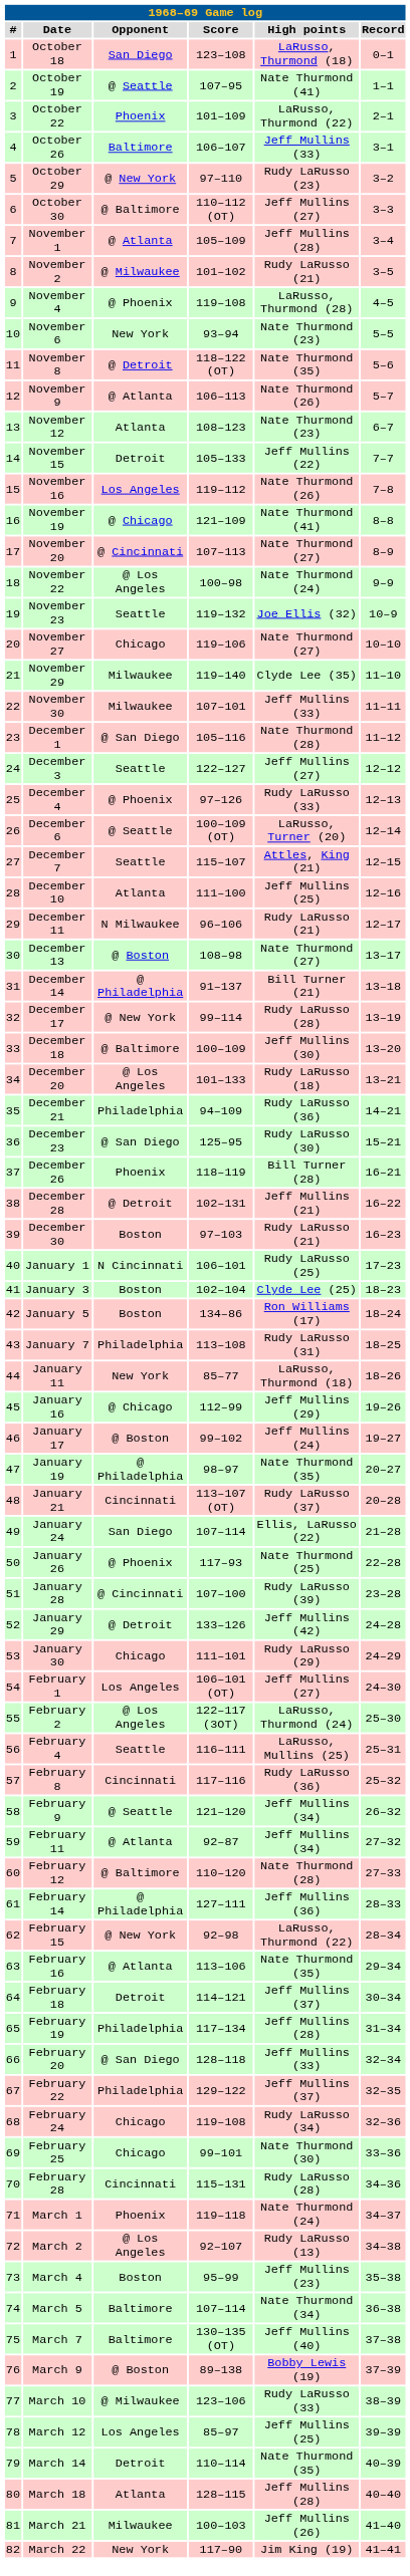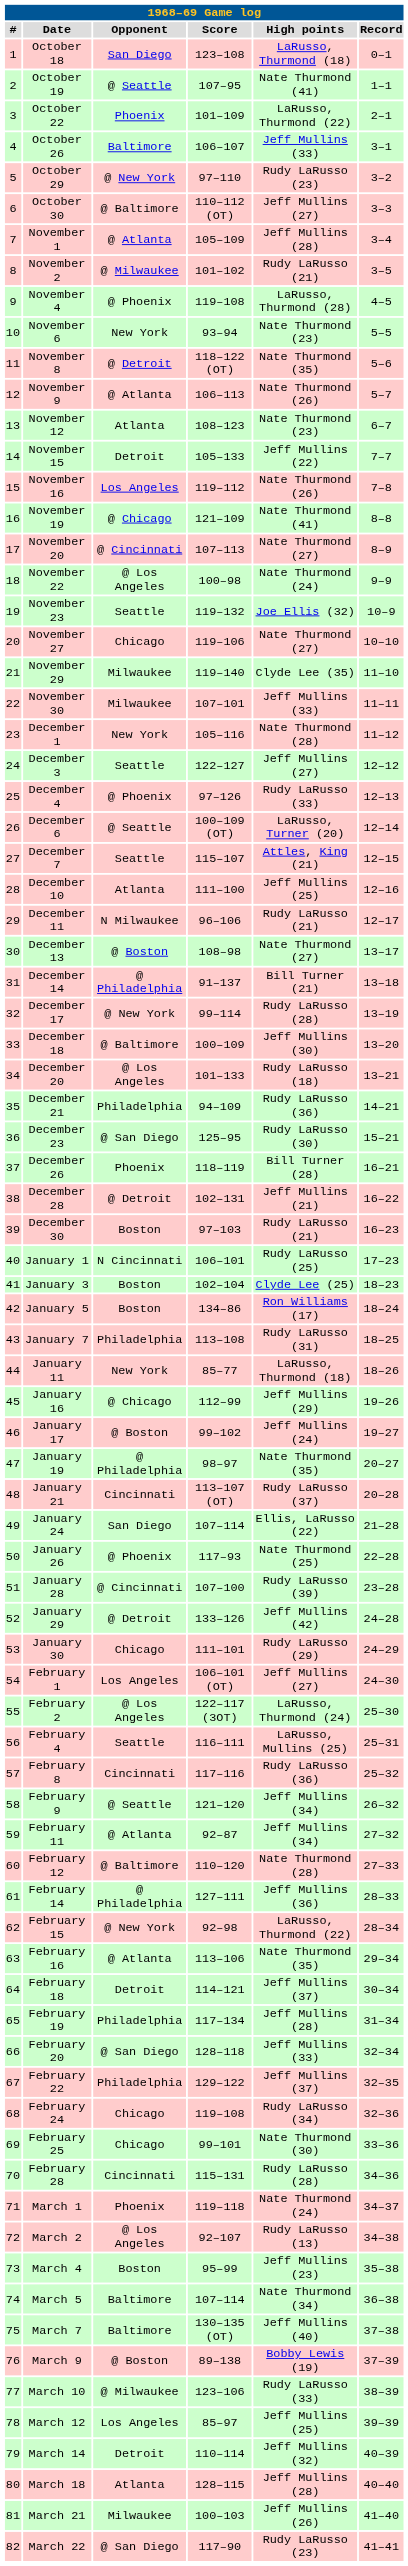 <table class="toccolours collapsible" width=50% style="clear:both; margin:1.5em auto; text-align:center">
 <tr>
 <th colspan=11 style="background:#005696; color:#FFC423;">1968–69 Game log</th>
 </tr>
 <tr align="center" bgcolor="#dddddd">
 <td><strong>#</strong></td>
 <td><strong>Date</strong></td>
 <td><strong>Opponent</strong></td>
 <td><strong>Score</strong></td>
 <td><strong>High points</strong></td>
 <td><strong>Record</strong></td>
 </tr>
 <tr align="center" bgcolor="#ffcccc">
 <td>1</td>
 <td>October 18</td>
 <td><a href='#'>San Diego</a></td>
 <td>123–108</td>
 <td><a href='#'>LaRusso</a>, <a href='#'>Thurmond</a> (18)</td>
 <td>0–1</td>
 </tr>
 <tr align="center" bgcolor="#ccffcc">
 <td>2</td>
 <td>October 19</td>
 <td>@ <a href='#'>Seattle</a></td>
 <td>107–95</td>
 <td>Nate Thurmond (41)</td>
 <td>1–1</td>
 </tr>
 <tr align="center" bgcolor="#ccffcc">
 <td>3</td>
 <td>October 22</td>
 <td><a href='#'>Phoenix</a></td>
 <td>101–109</td>
 <td>LaRusso, Thurmond (22)</td>
 <td>2–1</td>
 </tr>
 <tr align="center" bgcolor="#ccffcc">
 <td>4</td>
 <td>October 26</td>
 <td><a href='#'>Baltimore</a></td>
 <td>106–107</td>
 <td><a href='#'>Jeff Mullins</a> (33)</td>
 <td>3–1</td>
 </tr>
 <tr align="center" bgcolor="#ffcccc">
 <td>5</td>
 <td>October 29</td>
 <td>@ <a href='#'>New York</a></td>
 <td>97–110</td>
 <td>Rudy LaRusso (23)</td>
 <td>3–2</td>
 </tr>
 <tr align="center" bgcolor="#ffcccc">
 <td>6</td>
 <td>October 30</td>
 <td>@ Baltimore</td>
 <td>110–112 (OT)</td>
 <td>Jeff Mullins (27)</td>
 <td>3–3</td>
 </tr>
 <tr align="center" bgcolor="#ffcccc">
 <td>7</td>
 <td>November 1</td>
 <td>@ <a href='#'>Atlanta</a></td>
 <td>105–109</td>
 <td>Jeff Mullins (28)</td>
 <td>3–4</td>
 </tr>
 <tr align="center" bgcolor="#ffcccc">
 <td>8</td>
 <td>November 2</td>
 <td>@ <a href='#'>Milwaukee</a></td>
 <td>101–102</td>
 <td>Rudy LaRusso (21)</td>
 <td>3–5</td>
 </tr>
 <tr align="center" bgcolor="#ccffcc">
 <td>9</td>
 <td>November 4</td>
 <td>@ Phoenix</td>
 <td>119–108</td>
 <td>LaRusso, Thurmond (28)</td>
 <td>4–5</td>
 </tr>
 <tr align="center" bgcolor="#ccffcc">
 <td>10</td>
 <td>November 6</td>
 <td>New York</td>
 <td>93–94</td>
 <td>Nate Thurmond (23)</td>
 <td>5–5</td>
 </tr>
 <tr align="center" bgcolor="#ffcccc">
 <td>11</td>
 <td>November 8</td>
 <td>@ <a href='#'>Detroit</a></td>
 <td>118–122 (OT)</td>
 <td>Nate Thurmond (35)</td>
 <td>5–6</td>
 </tr>
 <tr align="center" bgcolor="#ffcccc">
 <td>12</td>
 <td>November 9</td>
 <td>@ Atlanta</td>
 <td>106–113</td>
 <td>Nate Thurmond (26)</td>
 <td>5–7</td>
 </tr>
 <tr align="center" bgcolor="#ccffcc">
 <td>13</td>
 <td>November 12</td>
 <td>Atlanta</td>
 <td>108–123</td>
 <td>Nate Thurmond (23)</td>
 <td>6–7</td>
 </tr>
 <tr align="center" bgcolor="#ccffcc">
 <td>14</td>
 <td>November 15</td>
 <td>Detroit</td>
 <td>105–133</td>
 <td>Jeff Mullins (22)</td>
 <td>7–7</td>
 </tr>
 <tr align="center" bgcolor="#ffcccc">
 <td>15</td>
 <td>November 16</td>
 <td><a href='#'>Los Angeles</a></td>
 <td>119–112</td>
 <td>Nate Thurmond (26)</td>
 <td>7–8</td>
 </tr>
 <tr align="center" bgcolor="#ccffcc">
 <td>16</td>
 <td>November 19</td>
 <td>@ <a href='#'>Chicago</a></td>
 <td>121–109</td>
 <td>Nate Thurmond (41)</td>
 <td>8–8</td>
 </tr>
 <tr align="center" bgcolor="#ffcccc">
 <td>17</td>
 <td>November 20</td>
 <td>@ <a href='#'>Cincinnati</a></td>
 <td>107–113</td>
 <td>Nate Thurmond (27)</td>
 <td>8–9</td>
 </tr>
 <tr align="center" bgcolor="#ccffcc">
 <td>18</td>
 <td>November 22</td>
 <td>@ Los Angeles</td>
 <td>100–98</td>
 <td>Nate Thurmond (24)</td>
 <td>9–9</td>
 </tr>
 <tr align="center" bgcolor="#ccffcc">
 <td>19</td>
 <td>November 23</td>
 <td>Seattle</td>
 <td>119–132</td>
 <td><a href='#'>Joe Ellis</a> (32)</td>
 <td>10–9</td>
 </tr>
 <tr align="center" bgcolor="#ffcccc">
 <td>20</td>
 <td>November 27</td>
 <td>Chicago</td>
 <td>119–106</td>
 <td>Nate Thurmond (27)</td>
 <td>10–10</td>
 </tr>
 <tr align="center" bgcolor="#ccffcc">
 <td>21</td>
 <td>November 29</td>
 <td>Milwaukee</td>
 <td>119–140</td>
 <td>Clyde Lee (35)</td>
 <td>11–10</td>
 </tr>
 <tr align="center" bgcolor="#ffcccc">
 <td>22</td>
 <td>November 30</td>
 <td>Milwaukee</td>
 <td>107–101</td>
 <td>Jeff Mullins (33)</td>
 <td>11–11</td>
 </tr>
 <tr align="center" bgcolor="#ffcccc">
 <td>23</td>
 <td>December 1</td>
-<td>@ San Diego</td>
+<td>New York</td>
 <td>105–116</td>
 <td>Nate Thurmond (28)</td>
 <td>11–12</td>
 </tr>
 <tr align="center" bgcolor="#ccffcc">
 <td>24</td>
 <td>December 3</td>
 <td>Seattle</td>
 <td>122–127</td>
 <td>Jeff Mullins (27)</td>
 <td>12–12</td>
 </tr>
 <tr align="center" bgcolor="#ffcccc">
 <td>25</td>
 <td>December 4</td>
 <td>@ Phoenix</td>
 <td>97–126</td>
 <td>Rudy LaRusso (33)</td>
 <td>12–13</td>
 </tr>
 <tr align="center" bgcolor="#ffcccc">
 <td>26</td>
 <td>December 6</td>
 <td>@ Seattle</td>
 <td>100–109 (OT)</td>
 <td>LaRusso, <a href='#'>Turner</a> (20)</td>
 <td>12–14</td>
 </tr>
 <tr align="center" bgcolor="#ffcccc">
 <td>27</td>
 <td>December 7</td>
 <td>Seattle</td>
 <td>115–107</td>
 <td><a href='#'>Attles</a>, <a href='#'>King</a> (21)</td>
 <td>12–15</td>
 </tr>
 <tr align="center" bgcolor="#ffcccc">
 <td>28</td>
 <td>December 10</td>
 <td>Atlanta</td>
 <td>111–100</td>
 <td>Jeff Mullins (25)</td>
 <td>12–16</td>
 </tr>
 <tr align="center" bgcolor="#ffcccc">
 <td>29</td>
 <td>December 11</td>
 <td>N Milwaukee</td>
 <td>96–106</td>
 <td>Rudy LaRusso (21)</td>
 <td>12–17</td>
 </tr>
 <tr align="center" bgcolor="#ccffcc">
 <td>30</td>
 <td>December 13</td>
 <td>@ <a href='#'>Boston</a></td>
 <td>108–98</td>
 <td>Nate Thurmond (27)</td>
 <td>13–17</td>
 </tr>
 <tr align="center" bgcolor="#ffcccc">
 <td>31</td>
 <td>December 14</td>
 <td>@ <a href='#'>Philadelphia</a></td>
 <td>91–137</td>
 <td>Bill Turner (21)</td>
 <td>13–18</td>
 </tr>
 <tr align="center" bgcolor="#ffcccc">
 <td>32</td>
 <td>December 17</td>
 <td>@ New York</td>
 <td>99–114</td>
 <td>Rudy LaRusso (28)</td>
 <td>13–19</td>
 </tr>
 <tr align="center" bgcolor="#ffcccc">
 <td>33</td>
 <td>December 18</td>
 <td>@ Baltimore</td>
 <td>100–109</td>
 <td>Jeff Mullins (30)</td>
 <td>13–20</td>
 </tr>
 <tr align="center" bgcolor="#ffcccc">
 <td>34</td>
 <td>December 20</td>
 <td>@ Los Angeles</td>
 <td>101–133</td>
 <td>Rudy LaRusso (18)</td>
 <td>13–21</td>
 </tr>
 <tr align="center" bgcolor="#ccffcc">
 <td>35</td>
 <td>December 21</td>
 <td>Philadelphia</td>
 <td>94–109</td>
 <td>Rudy LaRusso (36)</td>
 <td>14–21</td>
 </tr>
 <tr align="center" bgcolor="#ccffcc">
 <td>36</td>
 <td>December 23</td>
 <td>@ San Diego</td>
 <td>125–95</td>
 <td>Rudy LaRusso (30)</td>
 <td>15–21</td>
 </tr>
 <tr align="center" bgcolor="#ccffcc">
 <td>37</td>
 <td>December 26</td>
 <td>Phoenix</td>
 <td>118–119</td>
 <td>Bill Turner (28)</td>
 <td>16–21</td>
 </tr>
 <tr align="center" bgcolor="#ffcccc">
 <td>38</td>
 <td>December 28</td>
 <td>@ Detroit</td>
 <td>102–131</td>
 <td>Jeff Mullins (21)</td>
 <td>16–22</td>
 </tr>
 <tr align="center" bgcolor="#ffcccc">
 <td>39</td>
 <td>December 30</td>
 <td>Boston</td>
 <td>97–103</td>
 <td>Rudy LaRusso (21)</td>
 <td>16–23</td>
 </tr>
 <tr align="center" bgcolor="#ccffcc">
 <td>40</td>
 <td>January 1</td>
 <td>N Cincinnati</td>
 <td>106–101</td>
 <td>Rudy LaRusso (25)</td>
 <td>17–23</td>
 </tr>
 <tr align="center" bgcolor="#ccffcc">
 <td>41</td>
 <td>January 3</td>
 <td>Boston</td>
 <td>102–104</td>
 <td><a href='#'>Clyde Lee</a> (25)</td>
 <td>18–23</td>
 </tr>
 <tr align="center" bgcolor="#ffcccc">
 <td>42</td>
 <td>January 5</td>
 <td>Boston</td>
 <td>134–86</td>
 <td><a href='#'>Ron Williams</a> (17)</td>
 <td>18–24</td>
 </tr>
 <tr align="center" bgcolor="#ffcccc">
 <td>43</td>
 <td>January 7</td>
 <td>Philadelphia</td>
 <td>113–108</td>
 <td>Rudy LaRusso (31)</td>
 <td>18–25</td>
 </tr>
 <tr align="center" bgcolor="#ffcccc">
 <td>44</td>
 <td>January 11</td>
 <td>New York</td>
 <td>85–77</td>
 <td>LaRusso, Thurmond (18)</td>
 <td>18–26</td>
 </tr>
 <tr align="center" bgcolor="#ccffcc">
 <td>45</td>
 <td>January 16</td>
 <td>@ Chicago</td>
 <td>112–99</td>
 <td>Jeff Mullins (29)</td>
 <td>19–26</td>
 </tr>
 <tr align="center" bgcolor="#ffcccc">
 <td>46</td>
 <td>January 17</td>
 <td>@ Boston</td>
 <td>99–102</td>
 <td>Jeff Mullins (24)</td>
 <td>19–27</td>
 </tr>
 <tr align="center" bgcolor="#ccffcc">
 <td>47</td>
 <td>January 19</td>
 <td>@ Philadelphia</td>
 <td>98–97</td>
 <td>Nate Thurmond (35)</td>
 <td>20–27</td>
 </tr>
 <tr align="center" bgcolor="#ffcccc">
 <td>48</td>
 <td>January 21</td>
 <td>Cincinnati</td>
 <td>113–107 (OT)</td>
 <td>Rudy LaRusso (37)</td>
 <td>20–28</td>
 </tr>
 <tr align="center" bgcolor="#ccffcc">
 <td>49</td>
 <td>January 24</td>
 <td>San Diego</td>
 <td>107–114</td>
 <td>Ellis, LaRusso (22)</td>
 <td>21–28</td>
 </tr>
 <tr align="center" bgcolor="#ccffcc">
 <td>50</td>
 <td>January 26</td>
 <td>@ Phoenix</td>
 <td>117–93</td>
 <td>Nate Thurmond (25)</td>
 <td>22–28</td>
 </tr>
 <tr align="center" bgcolor="#ccffcc">
 <td>51</td>
 <td>January 28</td>
 <td>@ Cincinnati</td>
 <td>107–100</td>
 <td>Rudy LaRusso (39)</td>
 <td>23–28</td>
 </tr>
 <tr align="center" bgcolor="#ccffcc">
 <td>52</td>
 <td>January 29</td>
 <td>@ Detroit</td>
 <td>133–126</td>
 <td>Jeff Mullins (42)</td>
 <td>24–28</td>
 </tr>
 <tr align="center" bgcolor="#ffcccc">
 <td>53</td>
 <td>January 30</td>
 <td>Chicago</td>
 <td>111–101</td>
 <td>Rudy LaRusso (29)</td>
 <td>24–29</td>
 </tr>
 <tr align="center" bgcolor="#ffcccc">
 <td>54</td>
 <td>February 1</td>
 <td>Los Angeles</td>
 <td>106–101 (OT)</td>
 <td>Jeff Mullins (27)</td>
 <td>24–30</td>
 </tr>
 <tr align="center" bgcolor="#ccffcc">
 <td>55</td>
 <td>February 2</td>
 <td>@ Los Angeles</td>
 <td>122–117 (3OT)</td>
 <td>LaRusso, Thurmond (24)</td>
 <td>25–30</td>
 </tr>
 <tr align="center" bgcolor="#ffcccc">
 <td>56</td>
 <td>February 4</td>
 <td>Seattle</td>
 <td>116–111</td>
 <td>LaRusso, Mullins (25)</td>
 <td>25–31</td>
 </tr>
 <tr align="center" bgcolor="#ffcccc">
 <td>57</td>
 <td>February 8</td>
 <td>Cincinnati</td>
 <td>117–116</td>
 <td>Rudy LaRusso (36)</td>
 <td>25–32</td>
 </tr>
 <tr align="center" bgcolor="#ccffcc">
 <td>58</td>
 <td>February 9</td>
 <td>@ Seattle</td>
 <td>121–120</td>
 <td>Jeff Mullins (34)</td>
 <td>26–32</td>
 </tr>
 <tr align="center" bgcolor="#ccffcc">
 <td>59</td>
 <td>February 11</td>
 <td>@ Atlanta</td>
 <td>92–87</td>
 <td>Jeff Mullins (34)</td>
 <td>27–32</td>
 </tr>
 <tr align="center" bgcolor="#ffcccc">
 <td>60</td>
 <td>February 12</td>
 <td>@ Baltimore</td>
 <td>110–120</td>
 <td>Nate Thurmond (28)</td>
 <td>27–33</td>
 </tr>
 <tr align="center" bgcolor="#ccffcc">
 <td>61</td>
 <td>February 14</td>
 <td>@ Philadelphia</td>
 <td>127–111</td>
 <td>Jeff Mullins (36)</td>
 <td>28–33</td>
 </tr>
 <tr align="center" bgcolor="#ffcccc">
 <td>62</td>
 <td>February 15</td>
 <td>@ New York</td>
 <td>92–98</td>
 <td>LaRusso, Thurmond (22)</td>
 <td>28–34</td>
 </tr>
 <tr align="center" bgcolor="#ccffcc">
 <td>63</td>
 <td>February 16</td>
 <td>@ Atlanta</td>
 <td>113–106</td>
 <td>Nate Thurmond (35)</td>
 <td>29–34</td>
 </tr>
 <tr align="center" bgcolor="#ccffcc">
 <td>64</td>
 <td>February 18</td>
 <td>Detroit</td>
 <td>114–121</td>
 <td>Jeff Mullins (37)</td>
 <td>30–34</td>
 </tr>
 <tr align="center" bgcolor="#ccffcc">
 <td>65</td>
 <td>February 19</td>
 <td>Philadelphia</td>
 <td>117–134</td>
 <td>Jeff Mullins (28)</td>
 <td>31–34</td>
 </tr>
 <tr align="center" bgcolor="#ccffcc">
 <td>66</td>
 <td>February 20</td>
 <td>@ San Diego</td>
 <td>128–118</td>
 <td>Jeff Mullins (33)</td>
 <td>32–34</td>
 </tr>
 <tr align="center" bgcolor="#ffcccc">
 <td>67</td>
 <td>February 22</td>
 <td>Philadelphia</td>
 <td>129–122</td>
 <td>Jeff Mullins (37)</td>
 <td>32–35</td>
 </tr>
 <tr align="center" bgcolor="#ffcccc">
 <td>68</td>
 <td>February 24</td>
 <td>Chicago</td>
 <td>119–108</td>
 <td>Rudy LaRusso (34)</td>
 <td>32–36</td>
 </tr>
 <tr align="center" bgcolor="#ccffcc">
 <td>69</td>
 <td>February 25</td>
 <td>Chicago</td>
 <td>99–101</td>
 <td>Nate Thurmond (30)</td>
 <td>33–36</td>
 </tr>
 <tr align="center" bgcolor="#ccffcc">
 <td>70</td>
 <td>February 28</td>
 <td>Cincinnati</td>
 <td>115–131</td>
 <td>Rudy LaRusso (28)</td>
 <td>34–36</td>
 </tr>
 <tr align="center" bgcolor="#ffcccc">
 <td>71</td>
 <td>March 1</td>
 <td>Phoenix</td>
 <td>119–118</td>
 <td>Nate Thurmond (24)</td>
 <td>34–37</td>
 </tr>
 <tr align="center" bgcolor="#ffcccc">
 <td>72</td>
 <td>March 2</td>
 <td>@ Los Angeles</td>
 <td>92–107</td>
 <td>Rudy LaRusso (13)</td>
 <td>34–38</td>
 </tr>
 <tr align="center" bgcolor="#ccffcc">
 <td>73</td>
 <td>March 4</td>
 <td>Boston</td>
 <td>95–99</td>
 <td>Jeff Mullins (23)</td>
 <td>35–38</td>
 </tr>
 <tr align="center" bgcolor="#ccffcc">
 <td>74</td>
 <td>March 5</td>
 <td>Baltimore</td>
 <td>107–114</td>
 <td>Nate Thurmond (34)</td>
 <td>36–38</td>
 </tr>
 <tr align="center" bgcolor="#ccffcc">
 <td>75</td>
 <td>March 7</td>
 <td>Baltimore</td>
 <td>130–135 (OT)</td>
 <td>Jeff Mullins (40)</td>
 <td>37–38</td>
 </tr>
 <tr align="center" bgcolor="#ffcccc">
 <td>76</td>
 <td>March 9</td>
 <td>@ Boston</td>
 <td>89–138</td>
 <td><a href='#'>Bobby Lewis</a> (19)</td>
 <td>37–39</td>
 </tr>
 <tr align="center" bgcolor="#ccffcc">
 <td>77</td>
 <td>March 10</td>
 <td>@ Milwaukee</td>
 <td>123–106</td>
 <td>Rudy LaRusso (33)</td>
 <td>38–39</td>
 </tr>
 <tr align="center" bgcolor="#ccffcc">
 <td>78</td>
 <td>March 12</td>
 <td>Los Angeles</td>
 <td>85–97</td>
 <td>Jeff Mullins (25)</td>
 <td>39–39</td>
 </tr>
 <tr align="center" bgcolor="#ccffcc">
 <td>79</td>
 <td>March 14</td>
 <td>Detroit</td>
 <td>110–114</td>
-<td>Nate Thurmond (35)</td>
+<td>Jeff Mullins (32)</td>
 <td>40–39</td>
 </tr>
 <tr align="center" bgcolor="#ffcccc">
 <td>80</td>
 <td>March 18</td>
 <td>Atlanta</td>
 <td>128–115</td>
 <td>Jeff Mullins (28)</td>
 <td>40–40</td>
 </tr>
 <tr align="center" bgcolor="#ccffcc">
 <td>81</td>
 <td>March 21</td>
 <td>Milwaukee</td>
 <td>100–103</td>
 <td>Jeff Mullins (26)</td>
 <td>41–40</td>
 </tr>
 <tr align="center" bgcolor="#ffcccc">
 <td>82</td>
 <td>March 22</td>
-<td>New York</td>
+<td>@ San Diego</td>
 <td>117–90</td>
-<td>Jim King (19)</td>
+<td>Rudy LaRusso (23)</td>
 <td>41–41</td>
 </tr>
 </table>
